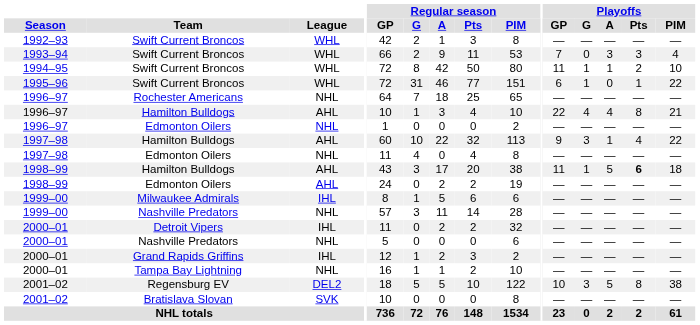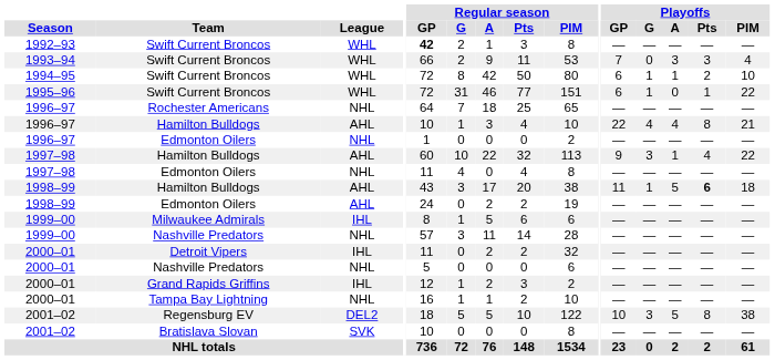 <table border="0" cellpadding="1" cellspacing="0" style="text-align:center; width:60em">
 <tr bgcolor="#e0e0e0">
 <th colspan="3" bgcolor="#ffffff"></th>
 <th rowspan="99" bgcolor="#ffffff"></th>
 <th colspan="5"><a href='#'>Regular season</a></th>
 <th rowspan="99" bgcolor="#ffffff"></th>
 <th colspan="5"><a href='#'>Playoffs</a></th>
 </tr>
 <tr bgcolor="#e0e0e0">
 <th><a href='#'>Season</a></th>
 <th>Team</th>
 <th>League</th>
 <th>GP</th>
 <th><a href='#'>G</a></th>
 <th><a href='#'>A</a></th>
 <th><a href='#'>Pts</a></th>
 <th><a href='#'>PIM</a></th>
 <th>GP</th>
 <th>G</th>
 <th>A</th>
 <th>Pts</th>
 <th>PIM</th>
 </tr>
 <tr>
 <td><a href='#'>1992–93</a></td>
 <td><a href='#'>Swift Current Broncos</a></td>
 <td><a href='#'>WHL</a></td>
-<td>42</td>
+<td><strong>42</strong></td>
 <td>2</td>
 <td>1</td>
 <td>3</td>
 <td>8</td>
 <td>—</td>
 <td>—</td>
 <td>—</td>
 <td>—</td>
 <td>—</td>
 </tr>
 <tr bgcolor="#f0f0f0">
 <td><a href='#'>1993–94</a></td>
 <td>Swift Current Broncos</td>
 <td>WHL</td>
 <td>66</td>
 <td>2</td>
 <td>9</td>
 <td>11</td>
 <td>53</td>
 <td>7</td>
 <td>0</td>
 <td>3</td>
 <td>3</td>
 <td>4</td>
 </tr>
 <tr>
 <td><a href='#'>1994–95</a></td>
 <td>Swift Current Broncos</td>
 <td>WHL</td>
 <td>72</td>
 <td>8</td>
 <td>42</td>
 <td>50</td>
 <td>80</td>
-<td>11</td>
+<td>6</td>
 <td>1</td>
 <td>1</td>
 <td>2</td>
 <td>10</td>
 </tr>
 <tr bgcolor="#f0f0f0">
 <td><a href='#'>1995–96</a></td>
 <td>Swift Current Broncos</td>
 <td>WHL</td>
 <td>72</td>
 <td>31</td>
 <td>46</td>
 <td>77</td>
 <td>151</td>
 <td>6</td>
 <td>1</td>
 <td>0</td>
 <td>1</td>
 <td>22</td>
 </tr>
 <tr>
 <td><a href='#'>1996–97</a></td>
 <td><a href='#'>Rochester Americans</a></td>
 <td>NHL</td>
 <td>64</td>
 <td>7</td>
 <td>18</td>
 <td>25</td>
 <td>65</td>
 <td>—</td>
 <td>—</td>
 <td>—</td>
 <td>—</td>
 <td>—</td>
 </tr>
 <tr bgcolor="#f0f0f0">
 <td>1996–97</td>
 <td><a href='#'>Hamilton Bulldogs</a></td>
 <td>AHL</td>
 <td>10</td>
 <td>1</td>
 <td>3</td>
 <td>4</td>
 <td>10</td>
 <td>22</td>
 <td>4</td>
 <td>4</td>
 <td>8</td>
 <td>21</td>
 </tr>
 <tr>
 <td><a href='#'>1996–97</a></td>
 <td><a href='#'>Edmonton Oilers</a></td>
 <td><a href='#'>NHL</a></td>
 <td>1</td>
 <td>0</td>
 <td>0</td>
 <td>0</td>
 <td>2</td>
 <td>—</td>
 <td>—</td>
 <td>—</td>
 <td>—</td>
 <td>—</td>
 </tr>
 <tr bgcolor="#f0f0f0">
 <td><a href='#'>1997–98</a></td>
 <td>Hamilton Bulldogs</td>
 <td>AHL</td>
 <td>60</td>
 <td>10</td>
 <td>22</td>
 <td>32</td>
 <td>113</td>
 <td>9</td>
 <td>3</td>
 <td>1</td>
 <td>4</td>
 <td>22</td>
 </tr>
 <tr>
 <td><a href='#'>1997–98</a></td>
 <td>Edmonton Oilers</td>
 <td>NHL</td>
 <td>11</td>
 <td>4</td>
 <td>0</td>
 <td>4</td>
 <td>8</td>
 <td>—</td>
 <td>—</td>
 <td>—</td>
 <td>—</td>
 <td>—</td>
 </tr>
 <tr bgcolor="#f0f0f0">
 <td><a href='#'>1998–99</a></td>
 <td>Hamilton Bulldogs</td>
 <td>AHL</td>
 <td>43</td>
 <td>3</td>
 <td>17</td>
 <td>20</td>
 <td>38</td>
 <td>11</td>
 <td>1</td>
 <td>5</td>
 <td><strong>6</strong></td>
 <td>18</td>
 </tr>
 <tr>
 <td><a href='#'>1998–99</a></td>
 <td>Edmonton Oilers</td>
 <td><a href='#'>AHL</a></td>
 <td>24</td>
 <td>0</td>
 <td>2</td>
 <td>2</td>
 <td>19</td>
 <td>—</td>
 <td>—</td>
 <td>—</td>
 <td>—</td>
 <td>—</td>
 </tr>
 <tr bgcolor="#f0f0f0">
 <td><a href='#'>1999–00</a></td>
 <td><a href='#'>Milwaukee Admirals</a></td>
 <td><a href='#'>IHL</a></td>
 <td>8</td>
 <td>1</td>
 <td>5</td>
 <td>6</td>
 <td>6</td>
 <td>—</td>
 <td>—</td>
 <td>—</td>
 <td>—</td>
 <td>—</td>
 </tr>
 <tr>
 <td><a href='#'>1999–00</a></td>
 <td><a href='#'>Nashville Predators</a></td>
 <td>NHL</td>
 <td>57</td>
 <td>3</td>
 <td>11</td>
 <td>14</td>
 <td>28</td>
 <td>—</td>
 <td>—</td>
 <td>—</td>
 <td>—</td>
 <td>—</td>
 </tr>
 <tr bgcolor="#f0f0f0">
 <td><a href='#'>2000–01</a></td>
 <td><a href='#'>Detroit Vipers</a></td>
 <td>IHL</td>
 <td>11</td>
 <td>0</td>
 <td>2</td>
 <td>2</td>
 <td>32</td>
 <td>—</td>
 <td>—</td>
 <td>—</td>
 <td>—</td>
 <td>—</td>
 </tr>
 <tr>
 <td><a href='#'>2000–01</a></td>
 <td>Nashville Predators</td>
 <td>NHL</td>
 <td>5</td>
 <td>0</td>
 <td>0</td>
 <td>0</td>
 <td>6</td>
 <td>—</td>
 <td>—</td>
 <td>—</td>
 <td>—</td>
 <td>—</td>
 </tr>
 <tr bgcolor="#f0f0f0">
 <td>2000–01</td>
 <td><a href='#'>Grand Rapids Griffins</a></td>
 <td>IHL</td>
 <td>12</td>
 <td>1</td>
 <td>2</td>
 <td>3</td>
 <td>2</td>
 <td>—</td>
 <td>—</td>
 <td>—</td>
 <td>—</td>
 <td>—</td>
 </tr>
 <tr>
 <td>2000–01</td>
 <td><a href='#'>Tampa Bay Lightning</a></td>
 <td>NHL</td>
 <td>16</td>
 <td>1</td>
 <td>1</td>
 <td>2</td>
 <td>10</td>
 <td>—</td>
 <td>—</td>
 <td>—</td>
 <td>—</td>
 <td>—</td>
 </tr>
 <tr bgcolor="#f0f0f0">
 <td>2001–02</td>
 <td>Regensburg EV</td>
 <td><a href='#'>DEL2</a></td>
 <td>18</td>
 <td>5</td>
 <td>5</td>
 <td>10</td>
 <td>122</td>
 <td>10</td>
 <td>3</td>
 <td>5</td>
 <td>8</td>
 <td>38</td>
 </tr>
 <tr>
 <td><a href='#'>2001–02</a></td>
 <td><a href='#'>Bratislava Slovan</a></td>
 <td><a href='#'>SVK</a></td>
 <td>10</td>
 <td>0</td>
 <td>0</td>
 <td>0</td>
 <td>8</td>
 <td>—</td>
 <td>—</td>
 <td>—</td>
 <td>—</td>
 <td>—</td>
 </tr>
 <tr bgcolor="#e0e0e0">
 <th colspan="3">NHL totals</th>
 <th>736</th>
 <th>72</th>
 <th>76</th>
 <th>148</th>
 <th>1534</th>
 <th>23</th>
 <th>0</th>
 <th>2</th>
 <th>2</th>
 <th>61</th>
 </tr>
 </table>
